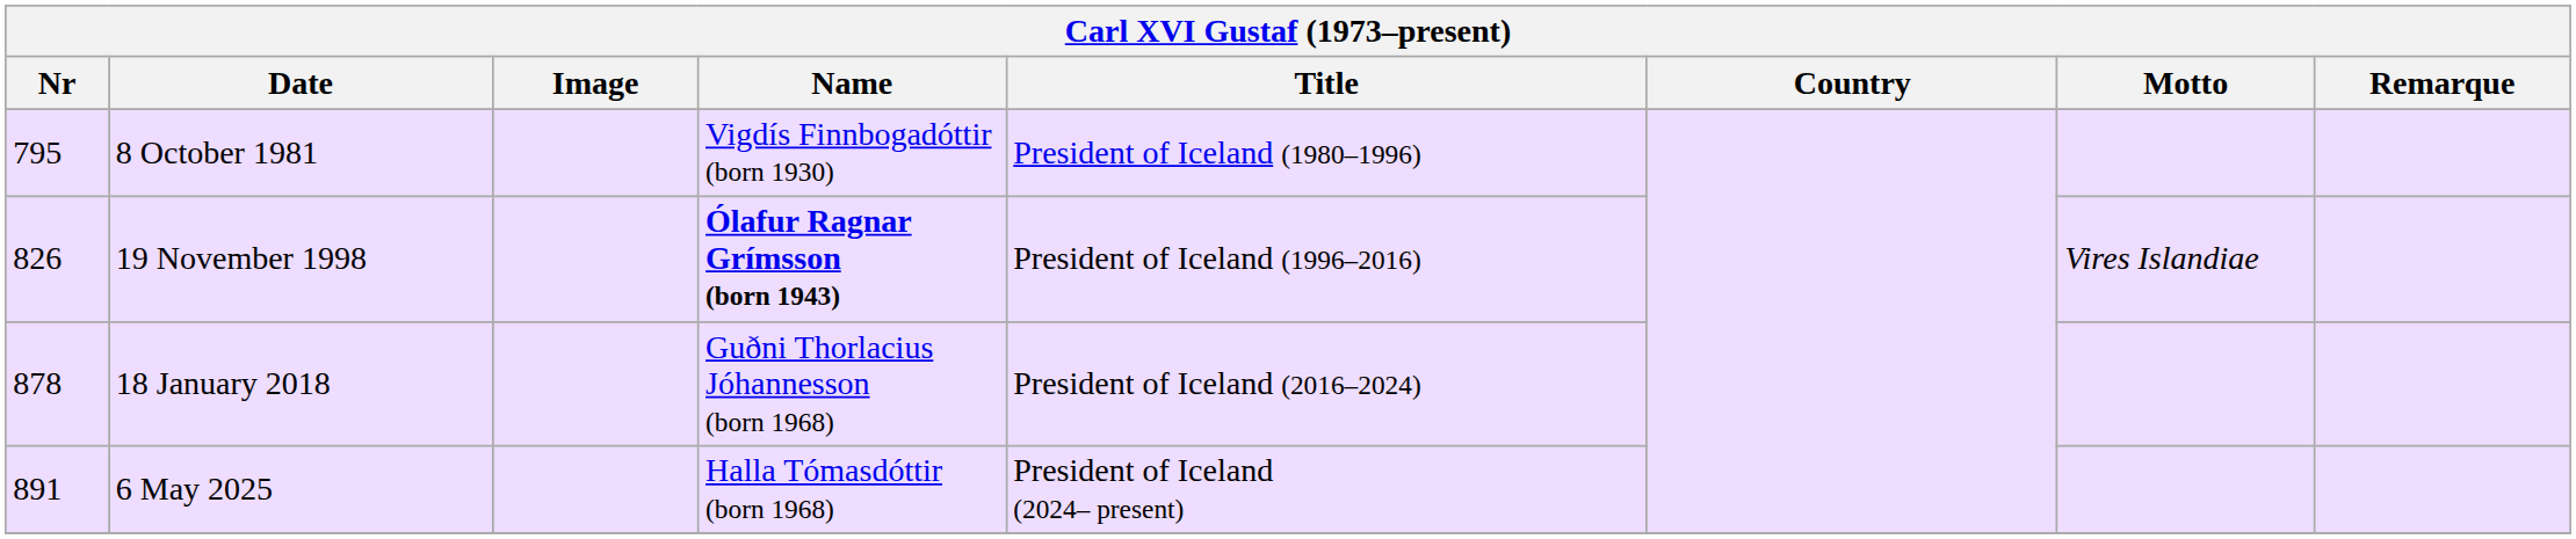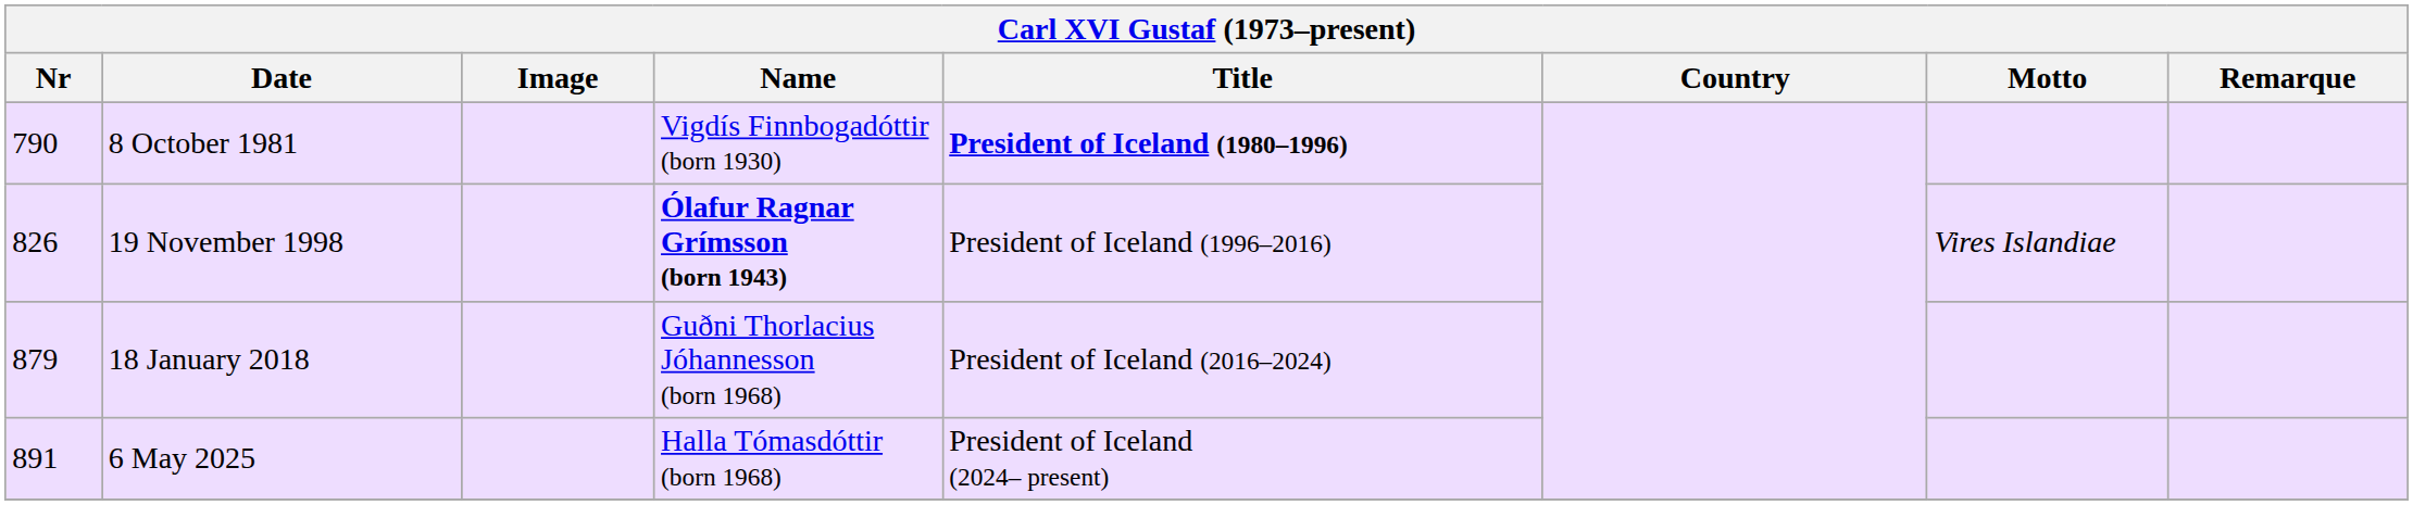 <table class="wikitable" width=100%>
 <tr>
 <th colspan=8><a href='#'>Carl XVI Gustaf</a> (1973–present)</th>
 </tr>
 <tr>
 <th width=4%>Nr</th>
 <th width=15%>Date</th>
 <th width=8%>Image</th>
 <th width=12%>Name</th>
 <th>Title</th>
 <th width=16%>Country</th>
 <th width=10%>Motto</th>
 <th width=10%>Remarque</th>
 </tr>
 <tr bgcolor="#EEDDFF">
-<td>795</td>
+<td>790</td>
 <td>8 October 1981</td>
 <td></td>
 <td><a href='#'>Vigdís Finnbogadóttir</a><br><small>(born 1930)</small></td>
-<td><a href='#'>President of Iceland</a> <small>(1980–1996)</small></td>
+<td><strong><a href='#'>President of Iceland</a> <small>(1980–1996)</small></strong></td>
 <td rowspan="4"></td>
 <td></td>
 <td> </td>
 </tr>
 <tr bgcolor="#EEDDFF">
 <td>826</td>
 <td>19 November 1998</td>
 <td></td>
 <td><strong><a href='#'>Ólafur Ragnar Grímsson</a><br><small>(born 1943)</small></strong></td>
 <td>President of Iceland <small>(1996–2016)</small></td>
 <td><em>Vires Islandiae</em></td>
 <td></td>
 </tr>
 <tr bgcolor="#EEDDFF">
-<td>878</td>
+<td>879</td>
 <td>18 January 2018</td>
 <td></td>
 <td><a href='#'>Guðni Thorlacius Jóhannesson</a> <br><small>(born 1968)</small></td>
 <td>President of Iceland <small>(2016–2024)</small></td>
 <td></td>
 <td></td>
 </tr>
 <tr bgcolor="#EEDDFF">
 <td>891</td>
 <td>6 May 2025</td>
 <td></td>
 <td><a href='#'>Halla Tómasdóttir</a> <br><small>(born 1968)</small></td>
 <td>President of Iceland <br><small>(2024– present)</small></td>
 <td></td>
 <td></td>
 </tr>
 <tr>
 </tr>
 </table>
